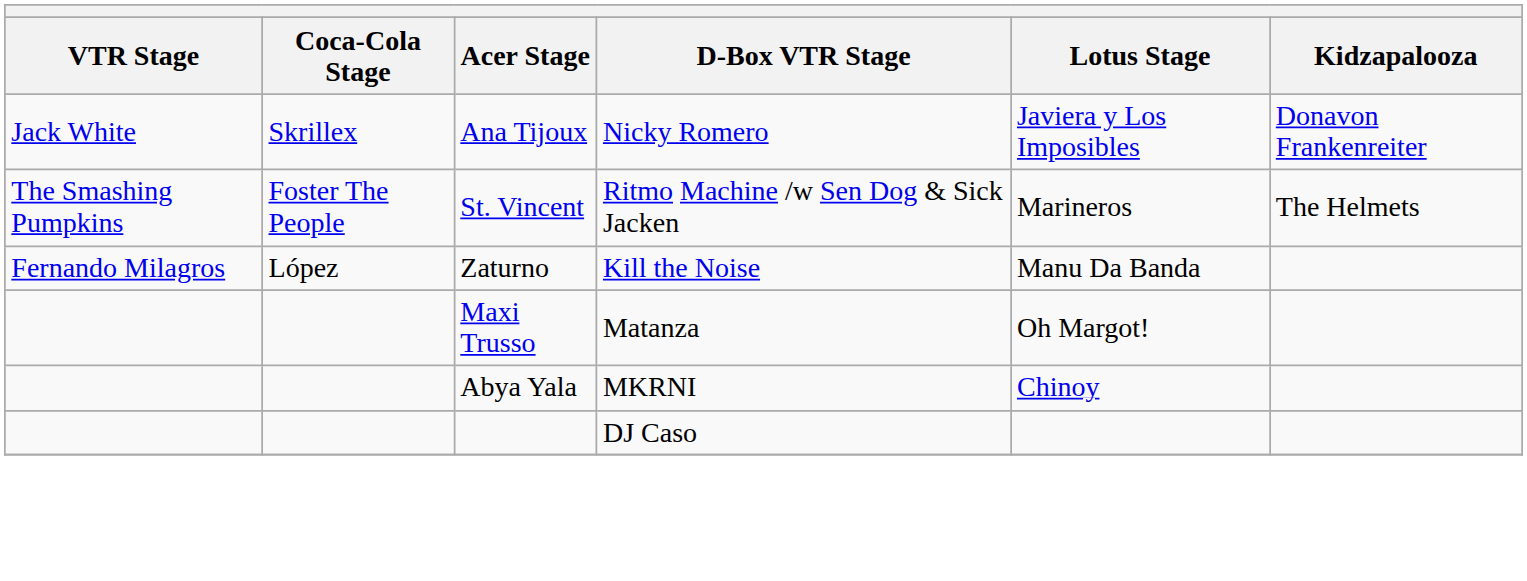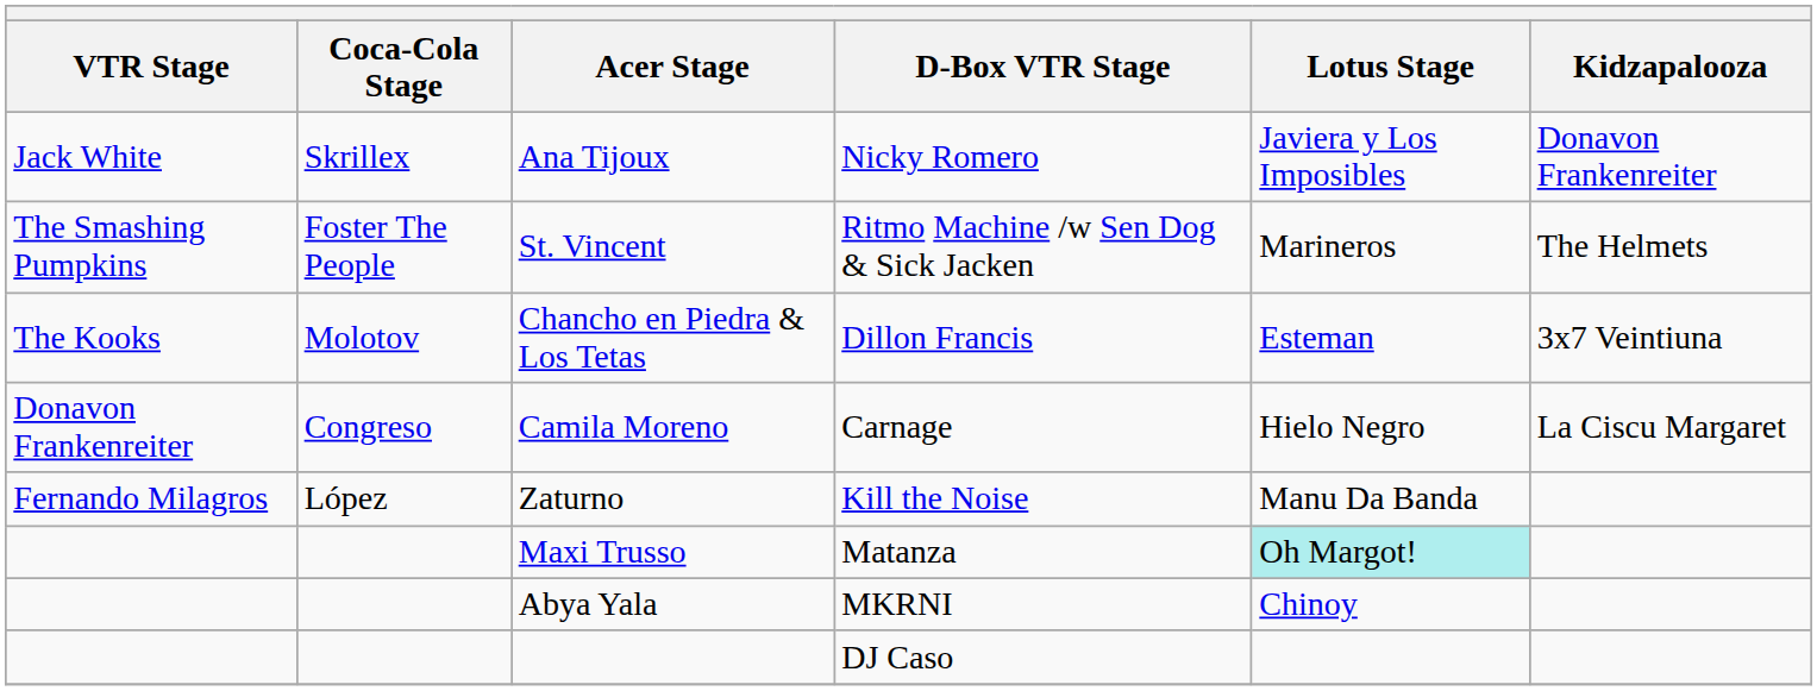 <table class="wikitable">
 <tr>
 <th colspan="6"></th>
 </tr>
 <tr>
 <th>VTR Stage</th>
 <th>Coca-Cola Stage</th>
 <th>Acer Stage</th>
 <th>D-Box VTR Stage</th>
 <th>Lotus Stage</th>
 <th>Kidzapalooza</th>
 </tr>
 <tr>
 <td><a href='#'>Jack White</a></td>
 <td><a href='#'>Skrillex</a></td>
 <td><a href='#'>Ana Tijoux</a></td>
 <td><a href='#'>Nicky Romero</a></td>
 <td><a href='#'>Javiera y Los Imposibles</a></td>
 <td><a href='#'>Donavon Frankenreiter</a></td>
 </tr>
 <tr>
 <td><a href='#'>The Smashing Pumpkins</a></td>
 <td><a href='#'>Foster The People</a></td>
 <td><a href='#'>St. Vincent</a></td>
 <td><a href='#'>Ritmo</a> <a href='#'>Machine</a> /w <a href='#'>Sen Dog</a> & Sick Jacken</td>
 <td>Marineros</td>
 <td>The Helmets</td>
 </tr>
 <tr>
+<td><a href='#'>The Kooks</a></td>
+<td><a href='#'>Molotov</a></td>
+<td><a href='#'>Chancho en Piedra</a> & <a href='#'>Los Tetas</a></td>
+<td><a href='#'>Dillon Francis</a></td>
+<td><a href='#'>Esteman</a></td>
+<td>3x7 Veintiuna</td>
+</tr>
+<tr>
+<td><a href='#'>Donavon Frankenreiter</a></td>
+<td><a href='#'>Congreso</a></td>
+<td><a href='#'>Camila Moreno</a></td>
+<td>Carnage</td>
+<td>Hielo Negro</td>
+<td>La Ciscu Margaret</td>
+</tr>
+<tr>
 <td><a href='#'>Fernando Milagros</a></td>
 <td>López</td>
 <td>Zaturno</td>
 <td><a href='#'>Kill the Noise</a></td>
 <td>Manu Da Banda</td>
 <td></td>
 </tr>
 <tr>
 <td></td>
 <td></td>
 <td><a href='#'>Maxi Trusso</a></td>
 <td>Matanza</td>
-<td>Oh Margot!</td>
+<td style="background: paleturquoise;">Oh Margot!</td>
 <td></td>
 </tr>
 <tr>
 <td></td>
 <td></td>
 <td>Abya Yala</td>
 <td>MKRNI</td>
 <td><a href='#'>Chinoy</a></td>
 <td></td>
 </tr>
 <tr>
 <td></td>
 <td></td>
 <td></td>
 <td>DJ Caso</td>
 <td></td>
 <td></td>
 </tr>
 <tr>
 </tr>
 </table>
